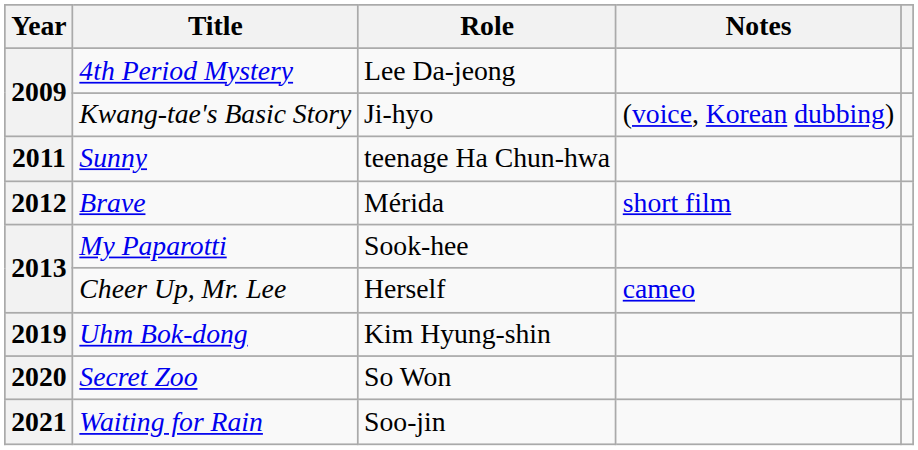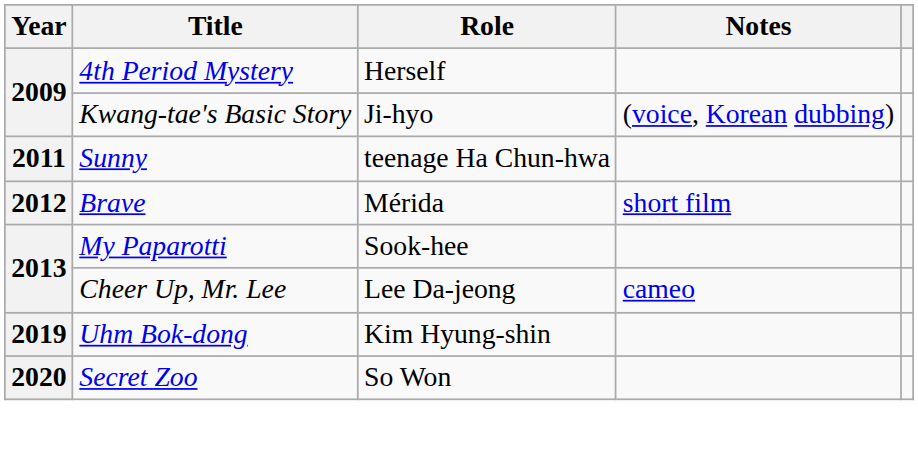 <table class="wikitable sortable plainrowheaders">
 <tr>
 <th>Year</th>
 <th>Title</th>
 <th>Role</th>
 <th>Notes</th>
 <th scope="col" class="unsortable"></th>
 </tr>
 <tr>
 <th scope="row" rowspan=2>2009</th>
 <td><em><a href='#'>4th Period Mystery</a></em></td>
-<td>Lee Da-jeong</td>
+<td>Herself</td>
 <td></td>
 <td></td>
 </tr>
 <tr>
 <td><em>Kwang-tae's Basic Story</em></td>
 <td>Ji-hyo</td>
 <td>(<a href='#'>voice</a>, <a href='#'>Korean</a> <a href='#'>dubbing</a>)</td>
 <td></td>
 </tr>
 <tr>
 <th scope="row">2011</th>
 <td><em><a href='#'>Sunny</a></em></td>
 <td>teenage Ha Chun-hwa</td>
 <td></td>
 <td></td>
 </tr>
 <tr>
 <th scope="row">2012</th>
 <td><em><a href='#'>Brave</a></em></td>
 <td>Mérida</td>
 <td><a href='#'>short film</a></td>
 <td></td>
 </tr>
 <tr>
 <th scope="row" rowspan=2>2013</th>
 <td><em><a href='#'>My Paparotti</a></em></td>
 <td>Sook-hee</td>
 <td></td>
 <td></td>
 </tr>
 <tr>
 <td><em>Cheer Up, Mr. Lee</em></td>
-<td>Herself</td>
+<td>Lee Da-jeong</td>
 <td><a href='#'>cameo</a></td>
 <td></td>
 </tr>
 <tr>
 <th scope="row">2019</th>
 <td><em><a href='#'>Uhm Bok-dong</a></em></td>
 <td>Kim Hyung-shin</td>
 <td></td>
 <td></td>
 </tr>
 <tr>
 <th scope="row">2020</th>
 <td><em><a href='#'>Secret Zoo</a></em></td>
 <td>So Won</td>
 <td></td>
 <td></td>
 </tr>
-<tr>
-<th scope="row">2021</th>
-<td><em><a href='#'>Waiting for Rain</a></em></td>
-<td>Soo-jin</td>
-<td></td>
-<td></td>
-</tr>
 </table>
